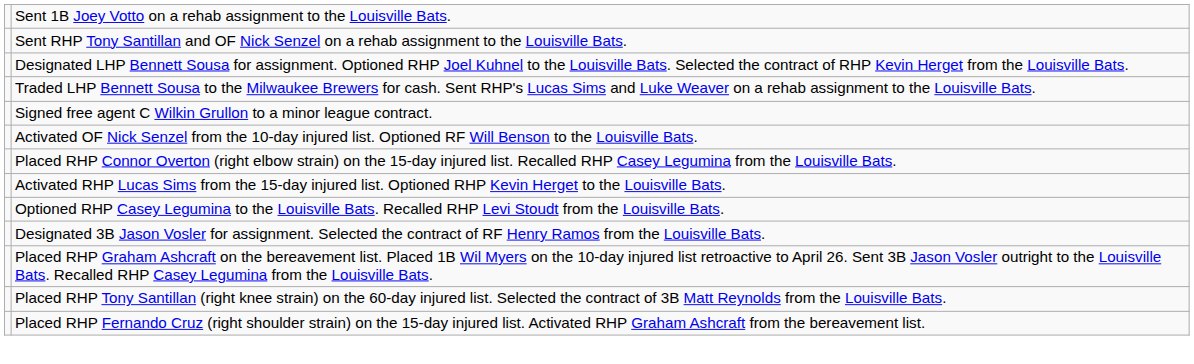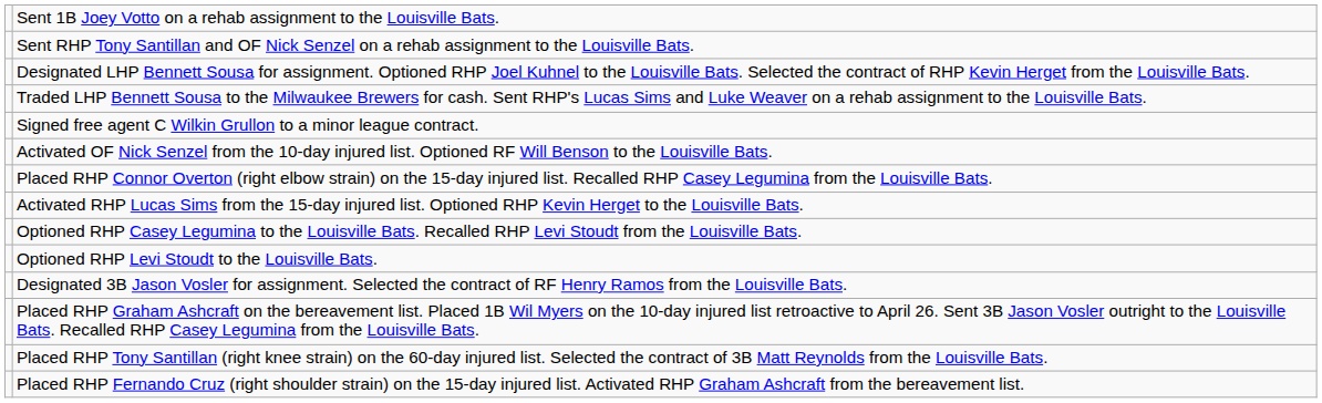 <table class="wikitable">
 <tr>
 <td></td>
 <td>Sent 1B <a href='#'>Joey Votto</a> on a rehab assignment to the <a href='#'>Louisville Bats</a>.</td>
 </tr>
 <tr>
 <td></td>
 <td>Sent RHP <a href='#'>Tony Santillan</a> and OF <a href='#'>Nick Senzel</a> on a rehab assignment to the <a href='#'>Louisville Bats</a>.</td>
 </tr>
 <tr>
 <td></td>
 <td>Designated LHP <a href='#'>Bennett Sousa</a> for assignment. Optioned RHP <a href='#'>Joel Kuhnel</a> to the <a href='#'>Louisville Bats</a>. Selected the contract of RHP <a href='#'>Kevin Herget</a> from the <a href='#'>Louisville Bats</a>.</td>
 </tr>
 <tr>
 <td></td>
 <td>Traded LHP <a href='#'>Bennett Sousa</a> to the <a href='#'>Milwaukee Brewers</a> for cash. Sent RHP's <a href='#'>Lucas Sims</a> and <a href='#'>Luke Weaver</a> on a rehab assignment to the <a href='#'>Louisville Bats</a>.</td>
 </tr>
 <tr>
 <td></td>
 <td>Signed free agent C <a href='#'>Wilkin Grullon</a> to a minor league contract.</td>
 </tr>
 <tr>
 <td></td>
 <td>Activated OF <a href='#'>Nick Senzel</a> from the 10-day injured list. Optioned RF <a href='#'>Will Benson</a> to the <a href='#'>Louisville Bats</a>.</td>
 </tr>
 <tr>
 <td></td>
 <td>Placed RHP <a href='#'>Connor Overton</a> (right elbow strain) on the 15-day injured list. Recalled RHP <a href='#'>Casey Legumina</a> from the <a href='#'>Louisville Bats</a>.</td>
 </tr>
 <tr>
 <td></td>
 <td>Activated RHP <a href='#'>Lucas Sims</a> from the 15-day injured list. Optioned RHP <a href='#'>Kevin Herget</a> to the <a href='#'>Louisville Bats</a>.</td>
 </tr>
 <tr>
 <td></td>
 <td>Optioned RHP <a href='#'>Casey Legumina</a> to the <a href='#'>Louisville Bats</a>. Recalled RHP <a href='#'>Levi Stoudt</a> from the <a href='#'>Louisville Bats</a>.</td>
 </tr>
 <tr>
 <td></td>
+<td>Optioned RHP <a href='#'>Levi Stoudt</a> to the <a href='#'>Louisville Bats</a>.</td>
+</tr>
+<tr>
+<td></td>
 <td>Designated 3B <a href='#'>Jason Vosler</a> for assignment. Selected the contract of RF <a href='#'>Henry Ramos</a> from the <a href='#'>Louisville Bats</a>.</td>
 </tr>
 <tr>
 <td></td>
 <td>Placed RHP <a href='#'>Graham Ashcraft</a> on the bereavement list. Placed 1B <a href='#'>Wil Myers</a> on the 10-day injured list retroactive to April 26. Sent 3B <a href='#'>Jason Vosler</a> outright to the <a href='#'>Louisville Bats</a>. Recalled RHP <a href='#'>Casey Legumina</a> from the <a href='#'>Louisville Bats</a>.</td>
 </tr>
 <tr>
 <td></td>
 <td>Placed RHP <a href='#'>Tony Santillan</a> (right knee strain) on the 60-day injured list. Selected the contract of 3B <a href='#'>Matt Reynolds</a> from the <a href='#'>Louisville Bats</a>.</td>
 </tr>
 <tr>
 <td></td>
 <td>Placed RHP <a href='#'>Fernando Cruz</a> (right shoulder strain) on the 15-day injured list. Activated RHP <a href='#'>Graham Ashcraft</a> from the bereavement list.</td>
 </tr>
 </table>
